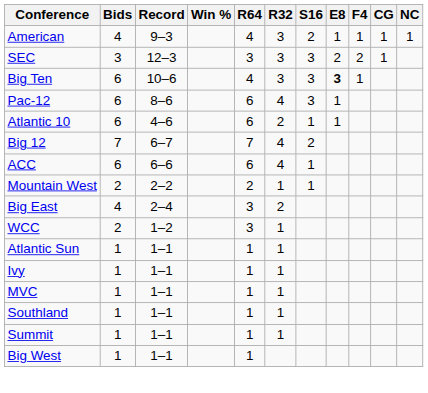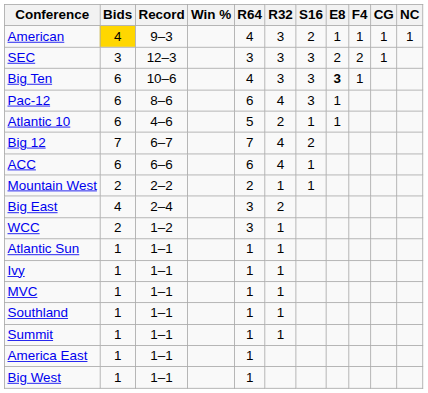 <table class="wikitable sortable" style="text-align:center;">
 <tr>
 <th>Conference</th>
 <th>Bids</th>
 <th>Record</th>
 <th>Win %</th>
 <th>R64</th>
 <th>R32</th>
 <th>S16</th>
 <th>E8</th>
 <th>F4</th>
 <th>CG</th>
 <th>NC</th>
 </tr>
 <tr>
 <td align="left"><a href='#'>American</a></td>
-<td>4</td>
+<td style="background: gold;">4</td>
 <td>9–3</td>
 <td></td>
 <td>4</td>
 <td>3</td>
 <td>2</td>
 <td>1</td>
 <td>1</td>
 <td>1</td>
 <td>1</td>
 </tr>
 <tr>
 <td align="left"><a href='#'>SEC</a></td>
 <td>3</td>
 <td>12–3</td>
 <td></td>
 <td>3</td>
 <td>3</td>
 <td>3</td>
 <td>2</td>
 <td>2</td>
 <td>1</td>
 <td></td>
 </tr>
 <tr>
 <td align="left"><a href='#'>Big Ten</a></td>
 <td>6</td>
 <td>10–6</td>
 <td></td>
 <td>4</td>
 <td>3</td>
 <td>3</td>
 <td><strong>3</strong></td>
 <td>1</td>
 <td></td>
 <td></td>
 </tr>
 <tr>
 <td align="left"><a href='#'>Pac-12</a></td>
 <td>6</td>
 <td>8–6</td>
 <td></td>
 <td>6</td>
 <td>4</td>
 <td>3</td>
 <td>1</td>
 <td></td>
 <td></td>
 <td></td>
 </tr>
 <tr>
 <td align="left"><a href='#'>Atlantic 10</a></td>
 <td>6</td>
 <td>4–6</td>
 <td></td>
-<td>6</td>
+<td>5</td>
 <td>2</td>
 <td>1</td>
 <td>1</td>
 <td></td>
 <td></td>
 <td></td>
 </tr>
 <tr>
 <td align="left"><a href='#'>Big 12</a></td>
 <td>7</td>
 <td>6–7</td>
 <td></td>
 <td>7</td>
 <td>4</td>
 <td>2</td>
 <td></td>
 <td></td>
 <td></td>
 <td></td>
 </tr>
 <tr>
 <td align="left"><a href='#'>ACC</a></td>
 <td>6</td>
 <td>6–6</td>
 <td></td>
 <td>6</td>
 <td>4</td>
 <td>1</td>
 <td></td>
 <td></td>
 <td></td>
 <td></td>
 </tr>
 <tr>
 <td align="left"><a href='#'>Mountain West</a></td>
 <td>2</td>
 <td>2–2</td>
 <td></td>
 <td>2</td>
 <td>1</td>
 <td>1</td>
 <td></td>
 <td></td>
 <td></td>
 <td></td>
 </tr>
 <tr>
 <td align="left"><a href='#'>Big East</a></td>
 <td>4</td>
 <td>2–4</td>
 <td></td>
 <td>3</td>
 <td>2</td>
 <td></td>
 <td></td>
 <td></td>
 <td></td>
 <td></td>
 </tr>
 <tr>
 <td align="left"><a href='#'>WCC</a></td>
 <td>2</td>
 <td>1–2</td>
 <td></td>
 <td>3</td>
 <td>1</td>
 <td></td>
 <td></td>
 <td></td>
 <td></td>
 <td></td>
 </tr>
 <tr>
 <td align="left"><a href='#'>Atlantic Sun</a></td>
 <td>1</td>
 <td>1–1</td>
 <td></td>
 <td>1</td>
 <td>1</td>
 <td></td>
 <td></td>
 <td></td>
 <td></td>
 <td></td>
 </tr>
 <tr>
 <td align="left"><a href='#'>Ivy</a></td>
 <td>1</td>
 <td>1–1</td>
 <td></td>
 <td>1</td>
 <td>1</td>
 <td></td>
 <td></td>
 <td></td>
 <td></td>
 <td></td>
 </tr>
 <tr>
 <td align="left"><a href='#'>MVC</a></td>
 <td>1</td>
 <td>1–1</td>
 <td></td>
 <td>1</td>
 <td>1</td>
 <td></td>
 <td></td>
 <td></td>
 <td></td>
 <td></td>
 </tr>
 <tr>
 <td align="left"><a href='#'>Southland</a></td>
 <td>1</td>
 <td>1–1</td>
 <td></td>
 <td>1</td>
 <td>1</td>
 <td></td>
 <td></td>
 <td></td>
 <td></td>
 <td></td>
 </tr>
 <tr>
 <td align="left"><a href='#'>Summit</a></td>
 <td>1</td>
 <td>1–1</td>
 <td></td>
 <td>1</td>
 <td>1</td>
 <td></td>
 <td></td>
 <td></td>
 <td></td>
 <td></td>
 </tr>
 <tr>
+<td align="left"><a href='#'>America East</a></td>
+<td>1</td>
+<td>1–1</td>
+<td></td>
+<td>1</td>
+<td></td>
+<td></td>
+<td></td>
+<td></td>
+<td></td>
+<td></td>
+</tr>
+<tr>
 <td align="left"><a href='#'>Big West</a></td>
 <td>1</td>
 <td>1–1</td>
 <td></td>
 <td>1</td>
 <td></td>
 <td></td>
 <td></td>
 <td></td>
 <td></td>
 <td></td>
 </tr>
 </table>
